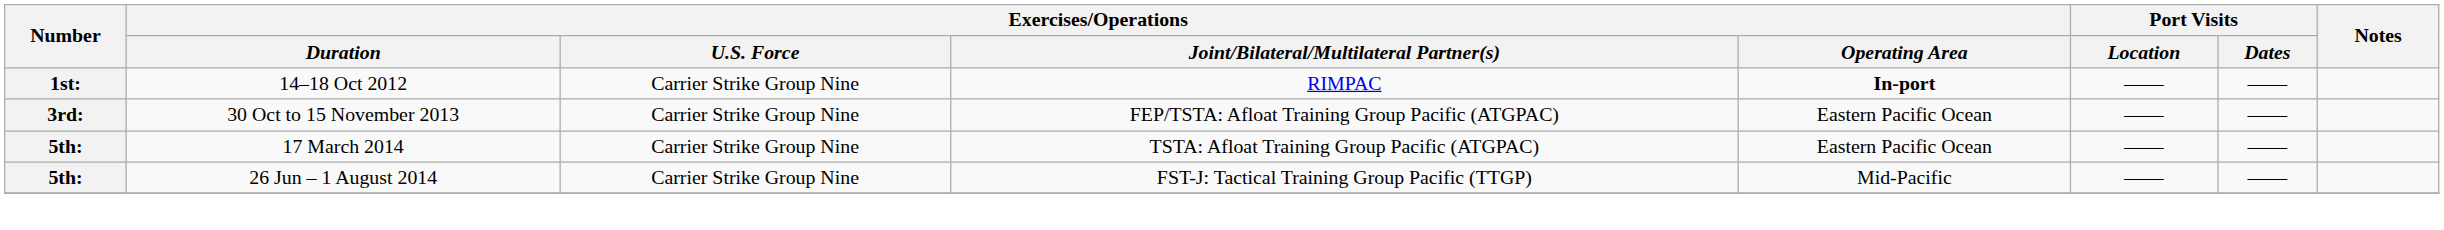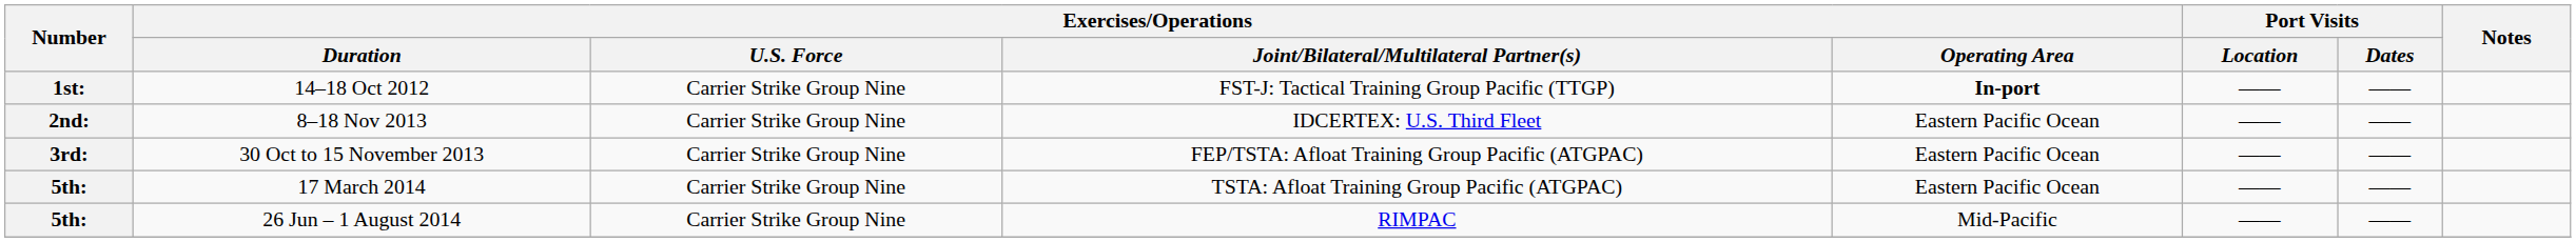 <table class="wikitable" style="text-align:center" width=99%>
 <tr>
 <th rowspan="2" width="5%">Number</th>
 <th colspan="4" align="center">Exercises/Operations</th>
 <th colspan="2" align="center">Port Visits</th>
 <th rowspan="2" width="5%">Notes</th>
 </tr>
 <tr>
 <th align="center"><em>Duration</em></th>
 <th align="center"><em>U.S. Force</em></th>
 <th align="center"><em>Joint/Bilateral/Multilateral Partner(s)</em></th>
 <th align="center"><em>Operating Area</em></th>
 <th align="center"><em>Location</em></th>
 <th align="center"><em>Dates</em></th>
 </tr>
 <tr>
 <th>1st:</th>
 <td>14–18 Oct 2012</td>
 <td>Carrier Strike Group Nine</td>
-<td><a href='#'>RIMPAC</a></td>
+<td>FST-J: Tactical Training Group Pacific (TTGP)</td>
 <td><strong>In-port</strong></td>
+<td>——</td>
+<td>——</td>
+<td></td>
+</tr>
+<tr>
+<th>2nd:</th>
+<td>8–18 Nov 2013</td>
+<td>Carrier Strike Group Nine</td>
+<td>IDCERTEX: <a href='#'>U.S. Third Fleet</a></td>
+<td>Eastern Pacific Ocean</td>
 <td>——</td>
 <td>——</td>
 <td></td>
 </tr>
 <tr>
 <th>3rd:</th>
 <td>30 Oct to 15 November 2013</td>
 <td>Carrier Strike Group Nine</td>
 <td>FEP/TSTA: Afloat Training Group Pacific (ATGPAC)</td>
 <td>Eastern Pacific Ocean</td>
 <td>——</td>
 <td>——</td>
 <td></td>
 </tr>
 <tr>
 <th>5th:</th>
 <td>17 March 2014</td>
 <td>Carrier Strike Group Nine</td>
 <td>TSTA: Afloat Training Group Pacific (ATGPAC)</td>
 <td>Eastern Pacific Ocean</td>
 <td>——</td>
 <td>——</td>
 <td></td>
 </tr>
 <tr>
 <th>5th:</th>
 <td>26 Jun – 1 August 2014</td>
 <td>Carrier Strike Group Nine</td>
-<td>FST-J: Tactical Training Group Pacific (TTGP)</td>
+<td><a href='#'>RIMPAC</a></td>
 <td>Mid-Pacific</td>
 <td>——</td>
 <td>——</td>
 <td></td>
 </tr>
 <tr>
 </tr>
 </table>
